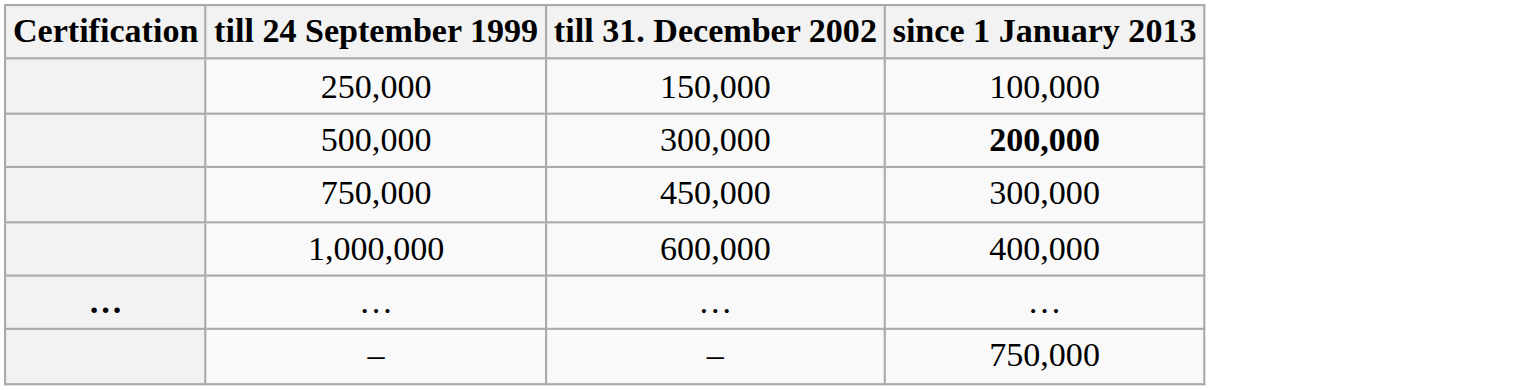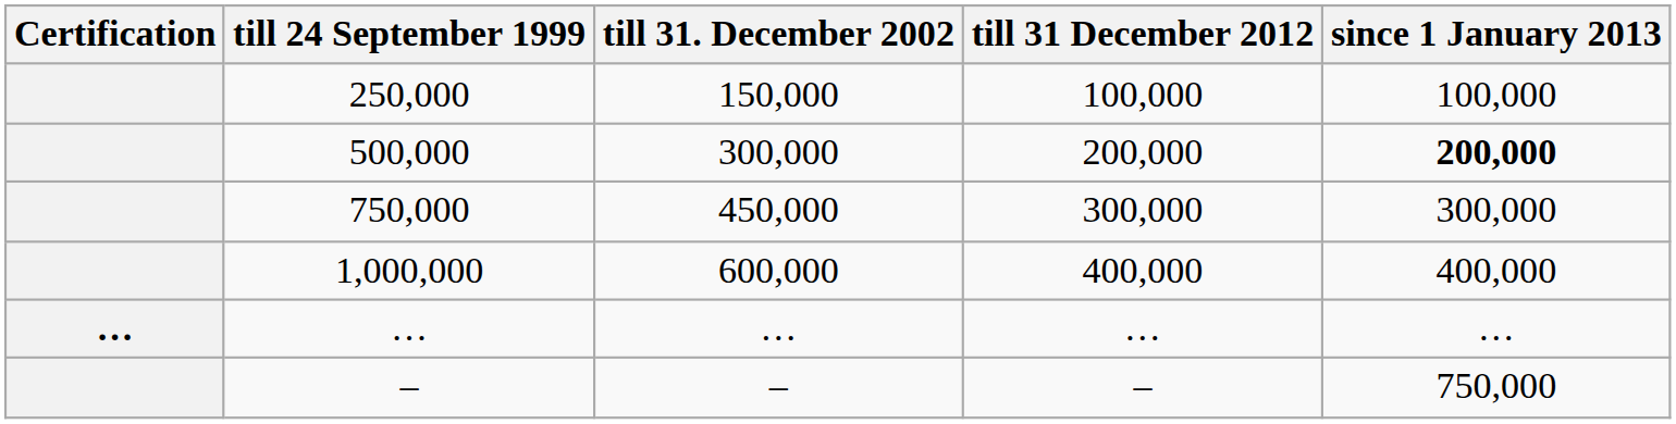 <table class="wikitable plainrowheaders" style="text-align:center;">
 <tr>
 <th bgcolor="#EE9A4D">Certification</th>
 <th bgcolor="#EE9A4D">till 24 September 1999</th>
 <th bgcolor="#EE9A4D">till 31. December 2002</th>
+<th bgcolor="#EE9A4D">till 31 December 2012</th>
 <th bgcolor="#EE9A4D">since 1 January 2013</th>
 </tr>
 <tr>
 <th scope="row"></th>
 <td align="center">250,000</td>
 <td align="center">150,000</td>
 <td align="center">100,000</td>
+<td align="center">100,000</td>
 </tr>
 <tr>
 <th scope="row"></th>
 <td align="center">500,000</td>
 <td align="center">300,000</td>
+<td align="center">200,000</td>
 <td align="center"><strong>200,000</strong></td>
 </tr>
 <tr>
 <th scope="row"></th>
 <td align="center">750,000</td>
 <td align="center">450,000</td>
 <td align="center">300,000</td>
+<td align="center">300,000</td>
 </tr>
 <tr>
 <th scope="row"></th>
 <td align="center">1,000,000</td>
 <td align="center">600,000</td>
 <td align="center">400,000</td>
+<td align="center">400,000</td>
 </tr>
 <tr>
 <th scope="row">…</th>
+<td align="center">…</td>
 <td align="center">…</td>
 <td align="center">…</td>
 <td align="center">…</td>
 </tr>
 <tr>
 <th scope="row"></th>
 <td align="center">–</td>
 <td align="center">–</td>
+<td align="center">–</td>
 <td align="center">750,000</td>
 </tr>
 </table>
